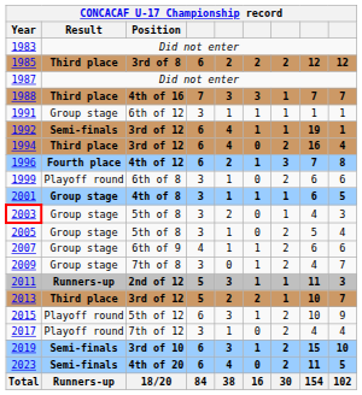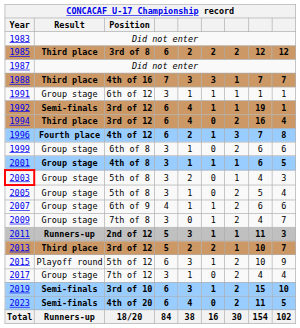 <table class="wikitable" style="text-align: center;">
 <tr>
 <th colspan=10><a href='#'>CONCACAF U-17 Championship</a> record</th>
 </tr>
 <tr>
 <th>Year</th>
 <th>Result</th>
 <th>Position</th>
 <th style="width:30px;"></th>
 <th style="width:30px;"></th>
 <th style="width:30px;"></th>
 <th style="width:30px;"></th>
 <th style="width:30px;"></th>
 <th style="width:30px;"></th>
 </tr>
 <tr>
 <td> <a href='#'>1983</a></td>
 <td colspan="9"><em>Did not enter</em></td>
 </tr>
 <tr style="background:#c96;">
 <td> <a href='#'>1985</a></td>
 <td><strong>Third place</strong></td>
 <td><strong>3rd of 8</strong></td>
 <td><strong>6</strong></td>
 <td><strong>2</strong></td>
 <td><strong>2</strong></td>
 <td><strong>2</strong></td>
 <td><strong>12</strong></td>
 <td><strong>12</strong></td>
 </tr>
 <tr>
 <td> <a href='#'>1987</a></td>
 <td colspan="9"><em>Did not enter</em></td>
 </tr>
 <tr style="background:#c96;">
 <td> <a href='#'>1988</a></td>
 <td><strong>Third place</strong></td>
 <td><strong>4th of 16</strong></td>
 <td><strong>7</strong></td>
 <td><strong>3</strong></td>
 <td><strong>3</strong></td>
 <td><strong>1</strong></td>
 <td><strong>7</strong></td>
 <td><strong>7</strong></td>
 </tr>
 <tr>
 <td> <a href='#'>1991</a></td>
 <td>Group stage</td>
 <td>6th of 12</td>
 <td>3</td>
 <td>1</td>
 <td>1</td>
 <td>1</td>
 <td>1</td>
 <td>1</td>
 </tr>
 <tr style="background:#c96;">
 <td> <a href='#'>1992</a></td>
 <td><strong>Semi-finals</strong></td>
 <td><strong>3rd of 12</strong></td>
 <td><strong>6</strong></td>
 <td><strong>4</strong></td>
 <td><strong>1</strong></td>
 <td><strong>1</strong></td>
 <td><strong>19</strong></td>
 <td><strong>1</strong></td>
 </tr>
 <tr style="background:#c96;">
 <td> <a href='#'>1994</a></td>
 <td><strong>Third place</strong></td>
 <td><strong>3rd of 12</strong></td>
 <td><strong>6</strong></td>
 <td><strong>4</strong></td>
 <td><strong>0</strong></td>
 <td><strong>2</strong></td>
 <td><strong>16</strong></td>
 <td><strong>4</strong></td>
 </tr>
 <tr style="background:#9acdff;">
 <td> <a href='#'>1996</a></td>
 <td><strong>Fourth place</strong></td>
 <td><strong>4th of 12</strong></td>
 <td><strong>6</strong></td>
 <td><strong>2</strong></td>
 <td><strong>1</strong></td>
 <td><strong>3</strong></td>
 <td><strong>7</strong></td>
 <td><strong>8</strong></td>
 </tr>
 <tr>
 <td> <a href='#'>1999</a></td>
-<td>Playoff round</td>
+<td>Group stage</td>
 <td>6th of 8</td>
 <td>3</td>
 <td>1</td>
 <td>0</td>
 <td>2</td>
 <td>6</td>
 <td>6</td>
 </tr>
 <tr style="background:#9acdff;">
 <td> <a href='#'>2001</a></td>
 <td><strong>Group stage</strong></td>
 <td><strong>4th of 8</strong></td>
 <td><strong>3</strong></td>
 <td><strong>1</strong></td>
 <td><strong>1</strong></td>
 <td><strong>1</strong></td>
 <td><strong>6</strong></td>
 <td><strong>5</strong></td>
 </tr>
 <tr>
 <td style="border: 3px solid red"> <a href='#'>2003</a></td>
 <td>Group stage</td>
 <td>5th of 8</td>
 <td>3</td>
 <td>2</td>
 <td>0</td>
 <td>1</td>
 <td>4</td>
 <td>3</td>
 </tr>
 <tr>
 <td> <a href='#'>2005</a></td>
 <td>Group stage</td>
 <td>5th of 8</td>
 <td>3</td>
 <td>1</td>
 <td>0</td>
 <td>2</td>
 <td>5</td>
 <td>4</td>
 </tr>
 <tr>
 <td> <a href='#'>2007</a></td>
 <td>Group stage</td>
 <td>6th of 9</td>
 <td>4</td>
 <td>1</td>
 <td>1</td>
 <td>2</td>
 <td>6</td>
 <td>6</td>
 </tr>
 <tr>
 <td> <a href='#'>2009</a></td>
 <td>Group stage</td>
 <td>7th of 8</td>
 <td>3</td>
 <td>0</td>
 <td>1</td>
 <td>2</td>
 <td>4</td>
 <td>7</td>
 </tr>
 <tr style="background:silver;">
 <td> <a href='#'>2011</a></td>
 <td><strong>Runners-up</strong></td>
 <td><strong>2nd of 12</strong></td>
 <td><strong>5</strong></td>
 <td><strong>3</strong></td>
 <td><strong>1</strong></td>
 <td><strong>1</strong></td>
 <td><strong>11</strong></td>
 <td><strong>3</strong></td>
 </tr>
 <tr style="background:#c96;">
 <td> <a href='#'>2013</a></td>
 <td><strong>Third place</strong></td>
 <td><strong>3rd of 12</strong></td>
 <td><strong>5</strong></td>
 <td><strong>2</strong></td>
 <td><strong>2</strong></td>
 <td><strong>1</strong></td>
 <td><strong>10</strong></td>
 <td><strong>7</strong></td>
 </tr>
 <tr>
 <td> <a href='#'>2015</a></td>
 <td>Playoff round</td>
 <td>5th of 12</td>
 <td>6</td>
 <td>3</td>
 <td>1</td>
 <td>2</td>
 <td>10</td>
 <td>9</td>
 </tr>
 <tr>
 <td> <a href='#'>2017</a></td>
-<td>Playoff round</td>
+<td>Group stage</td>
 <td>7th of 12</td>
 <td>3</td>
 <td>1</td>
 <td>0</td>
 <td>2</td>
 <td>4</td>
 <td>4</td>
 </tr>
 <tr style="background:#9acdff;">
 <td> <a href='#'>2019</a></td>
 <td><strong>Semi-finals</strong></td>
 <td><strong>3rd of 10</strong></td>
 <td><strong>6</strong></td>
 <td><strong>3</strong></td>
 <td><strong>1</strong></td>
 <td><strong>2</strong></td>
 <td><strong>15</strong></td>
 <td><strong>10</strong></td>
 </tr>
 <tr style="background:#9acdff;">
 <td> <a href='#'>2023</a></td>
 <td><strong>Semi-finals</strong></td>
 <td><strong>4th of 20</strong></td>
 <td><strong>6</strong></td>
 <td><strong>4</strong></td>
 <td><strong>0</strong></td>
 <td><strong>2</strong></td>
 <td><strong>11</strong></td>
 <td><strong>5</strong></td>
 </tr>
 <tr>
 <th><strong>Total</strong></th>
 <th><strong>Runners-up</strong></th>
 <th><strong>18/20</strong></th>
 <th><strong>84</strong></th>
 <th><strong>38</strong></th>
 <th><strong>16</strong></th>
 <th><strong>30</strong></th>
 <th><strong>154</strong></th>
 <th><strong>102</strong></th>
 </tr>
 </table>
